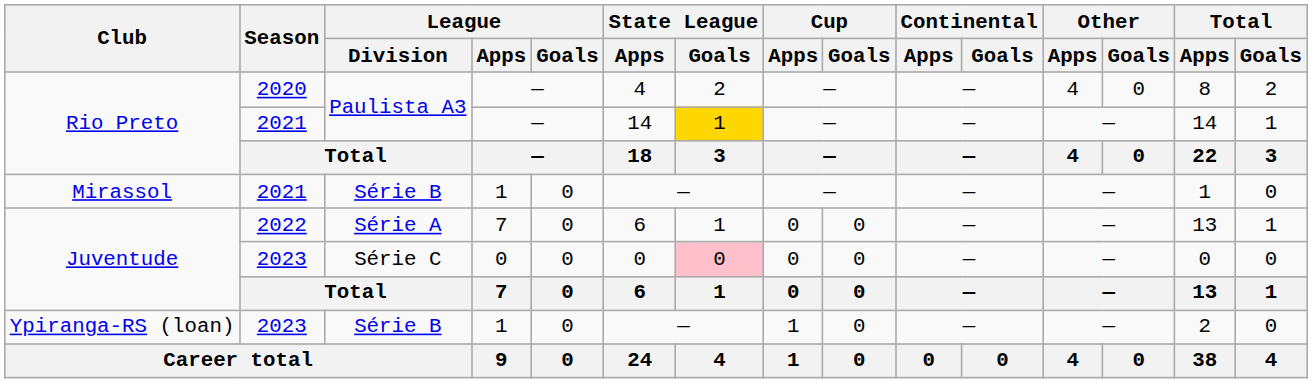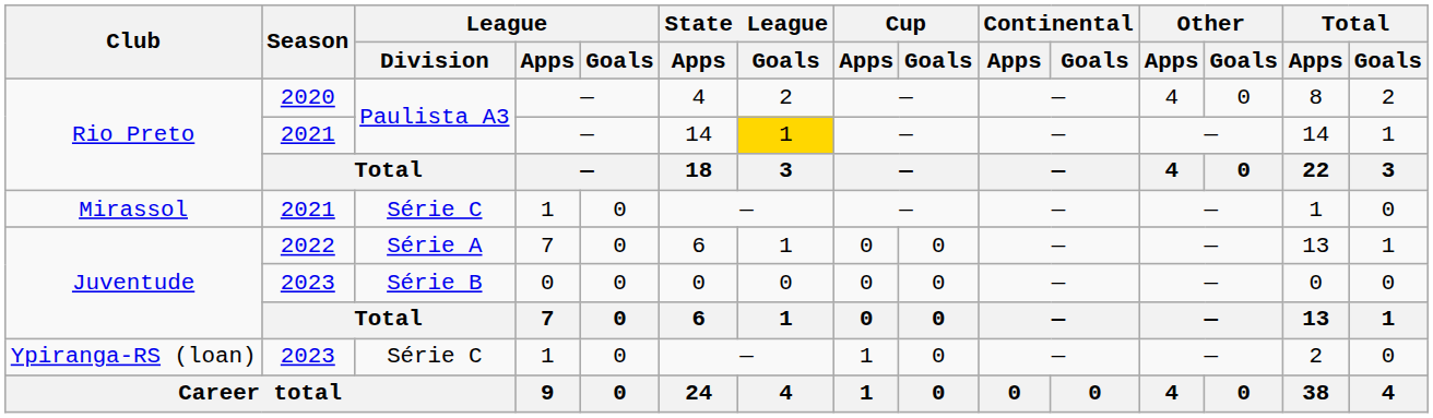 <table class="wikitable" style="text-align: center;">
 <tr>
 <th rowspan="2">Club</th>
 <th rowspan="2">Season</th>
 <th colspan="3">League</th>
 <th colspan="2">State League</th>
 <th colspan="2">Cup</th>
 <th colspan="2">Continental</th>
 <th colspan="2">Other</th>
 <th colspan="2">Total</th>
 </tr>
 <tr>
 <th>Division</th>
 <th>Apps</th>
 <th>Goals</th>
 <th>Apps</th>
 <th>Goals</th>
 <th>Apps</th>
 <th>Goals</th>
 <th>Apps</th>
 <th>Goals</th>
 <th>Apps</th>
 <th>Goals</th>
 <th>Apps</th>
 <th>Goals</th>
 </tr>
 <tr>
 <td rowspan=3><a href='#'>Rio Preto</a></td>
 <td><a href='#'>2020</a></td>
 <td rowspan=2><a href='#'>Paulista A3</a></td>
 <td colspan=2>—</td>
 <td>4</td>
 <td>2</td>
 <td colspan=2>—</td>
 <td colspan=2>—</td>
 <td>4</td>
 <td>0</td>
 <td>8</td>
 <td>2</td>
 </tr>
 <tr>
 <td><a href='#'>2021</a></td>
 <td colspan=2>—</td>
 <td>14</td>
 <td style="background: gold;">1</td>
 <td colspan=2>—</td>
 <td colspan=2>—</td>
 <td colspan=2>—</td>
 <td>14</td>
 <td>1</td>
 </tr>
 <tr>
 <th colspan=2>Total</th>
 <th colspan=2>—</th>
 <th>18</th>
 <th>3</th>
 <th colspan=2>—</th>
 <th colspan=2>—</th>
 <th>4</th>
 <th>0</th>
 <th>22</th>
 <th>3</th>
 </tr>
 <tr>
 <td><a href='#'>Mirassol</a></td>
 <td><a href='#'>2021</a></td>
-<td><a href='#'>Série B</a></td>
+<td><a href='#'>Série C</a></td>
 <td>1</td>
 <td>0</td>
 <td colspan=2>—</td>
 <td colspan=2>—</td>
 <td colspan=2>—</td>
 <td colspan=2>—</td>
 <td>1</td>
 <td>0</td>
 </tr>
 <tr>
 <td rowspan=3><a href='#'>Juventude</a></td>
 <td><a href='#'>2022</a></td>
 <td><a href='#'>Série A</a></td>
 <td>7</td>
 <td>0</td>
 <td>6</td>
 <td>1</td>
 <td>0</td>
 <td>0</td>
 <td colspan=2>—</td>
 <td colspan=2>—</td>
 <td>13</td>
 <td>1</td>
 </tr>
 <tr>
 <td><a href='#'>2023</a></td>
-<td>Série C</td>
+<td><a href='#'>Série B</a></td>
 <td>0</td>
 <td>0</td>
 <td>0</td>
-<td style="background: pink;">0</td>
+<td>0</td>
 <td>0</td>
 <td>0</td>
 <td colspan=2>—</td>
 <td colspan=2>—</td>
 <td>0</td>
 <td>0</td>
 </tr>
 <tr>
 <th colspan=2>Total</th>
 <th>7</th>
 <th>0</th>
 <th>6</th>
 <th>1</th>
 <th>0</th>
 <th>0</th>
 <th colspan=2>—</th>
 <th colspan=2>—</th>
 <th>13</th>
 <th>1</th>
 </tr>
 <tr>
 <td><a href='#'>Ypiranga-RS</a> (loan)</td>
 <td><a href='#'>2023</a></td>
-<td><a href='#'>Série B</a></td>
+<td>Série C</td>
 <td>1</td>
 <td>0</td>
 <td colspan=2>—</td>
 <td>1</td>
 <td>0</td>
 <td colspan=2>—</td>
 <td colspan=2>—</td>
 <td>2</td>
 <td>0</td>
 </tr>
 <tr>
 <th colspan=3><strong>Career total</strong></th>
 <th>9</th>
 <th>0</th>
 <th>24</th>
 <th>4</th>
 <th>1</th>
 <th>0</th>
 <th>0</th>
 <th>0</th>
 <th>4</th>
 <th>0</th>
 <th>38</th>
 <th>4</th>
 </tr>
 </table>
